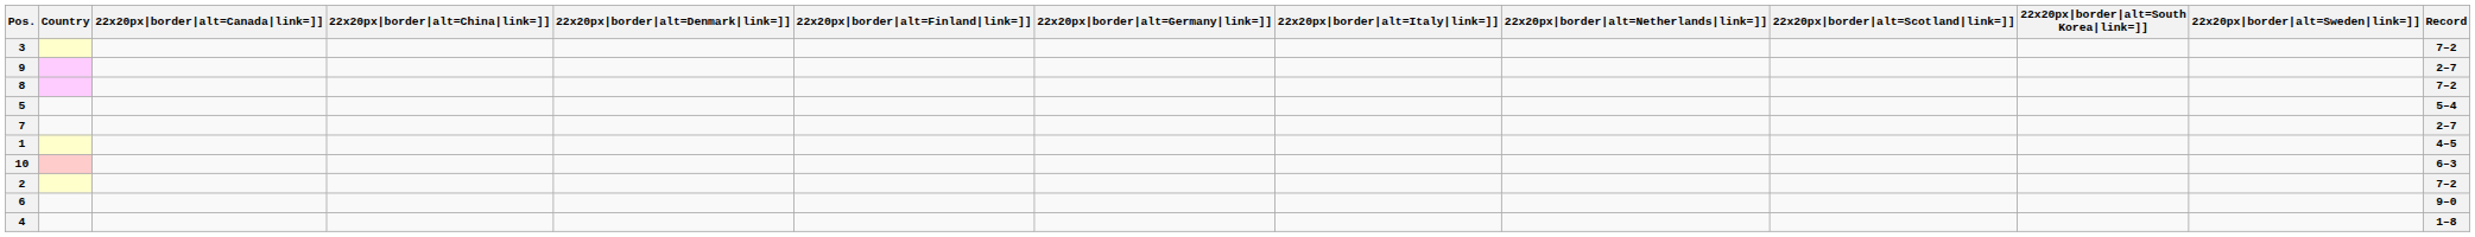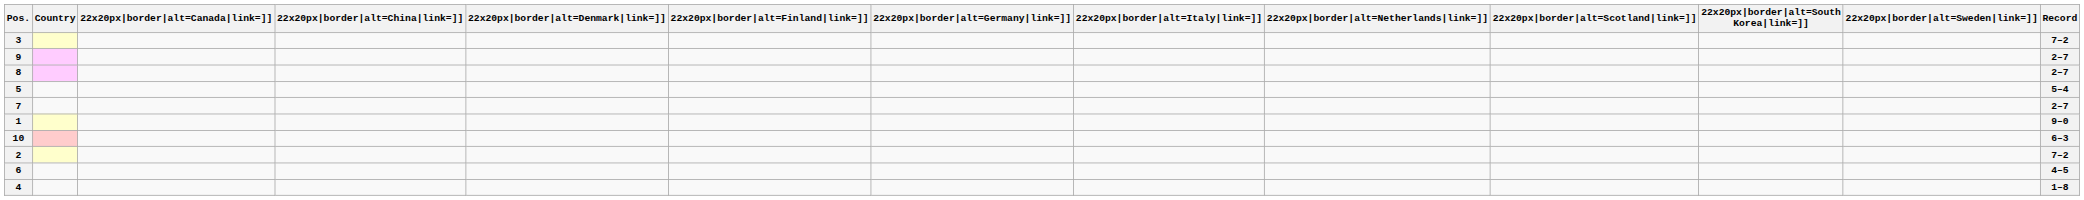 <table class="wikitable sortable nowrap" style="text-align:center; font-size:0.9em">
 <tr>
 <th>Pos.</th>
 <th>Country</th>
 <th [[Image:>22x20px|border|alt=Canada|link=]]</th>
 <th [[Image:>22x20px|border|alt=China|link=]]</th>
 <th [[Image:>22x20px|border|alt=Denmark|link=]]</th>
 <th [[Image:>22x20px|border|alt=Finland|link=]]</th>
 <th [[Image:>22x20px|border|alt=Germany|link=]]</th>
 <th [[Image:>22x20px|border|alt=Italy|link=]]</th>
 <th [[Image:>22x20px|border|alt=Netherlands|link=]]</th>
 <th [[Image:>22x20px|border|alt=Scotland|link=]]</th>
 <th [[Image:>22x20px|border|alt=South Korea|link=]]</th>
 <th [[Image:>22x20px|border|alt=Sweden|link=]]</th>
 <th>Record</th>
 </tr>
 <tr>
 <th>3</th>
 <td style="text-align:left; background:#ffffcc;"></td>
 <td></td>
 <td></td>
 <td></td>
 <td></td>
 <td></td>
 <td></td>
 <td></td>
 <td></td>
 <td></td>
 <td></td>
 <th>7–2</th>
 </tr>
 <tr>
 <th>9</th>
 <td style="text-align:left; background:#ffccff;"></td>
 <td></td>
 <td></td>
 <td></td>
 <td></td>
 <td></td>
 <td></td>
 <td></td>
 <td></td>
 <td></td>
 <td></td>
 <th>2–7</th>
 </tr>
 <tr>
 <th>8</th>
 <td style="text-align:left; background:#ffccff;"></td>
 <td></td>
 <td></td>
 <td></td>
 <td></td>
 <td></td>
 <td></td>
 <td></td>
 <td></td>
 <td></td>
 <td></td>
-<th>7–2</th>
+<th>2–7</th>
 </tr>
 <tr>
 <th>5</th>
 <td style="text-align:left;"></td>
 <td></td>
 <td></td>
 <td></td>
 <td></td>
 <td></td>
 <td></td>
 <td></td>
 <td></td>
 <td></td>
 <td></td>
 <th>5–4</th>
 </tr>
 <tr>
 <th>7</th>
 <td style="text-align:left;"></td>
 <td></td>
 <td></td>
 <td></td>
 <td></td>
 <td></td>
 <td></td>
 <td></td>
 <td></td>
 <td></td>
 <td></td>
 <th>2–7</th>
 </tr>
 <tr>
 <th>1</th>
 <td style="text-align:left; background:#ffffcc;"></td>
 <td></td>
 <td></td>
 <td></td>
 <td></td>
 <td></td>
 <td></td>
 <td></td>
 <td></td>
 <td></td>
 <td></td>
-<th>4–5</th>
+<th>9–0</th>
 </tr>
 <tr>
 <th>10</th>
 <td style="text-align:left; background:#ffcccc;"></td>
 <td></td>
 <td></td>
 <td></td>
 <td></td>
 <td></td>
 <td></td>
 <td></td>
 <td></td>
 <td></td>
 <td></td>
 <th>6–3</th>
 </tr>
 <tr>
 <th>2</th>
 <td style="text-align:left; background:#ffffcc;"></td>
 <td></td>
 <td></td>
 <td></td>
 <td></td>
 <td></td>
 <td></td>
 <td></td>
 <td></td>
 <td></td>
 <td></td>
 <th>7–2</th>
 </tr>
 <tr>
 <th>6</th>
 <td style="text-align:left;"></td>
 <td></td>
 <td></td>
 <td></td>
 <td></td>
 <td></td>
 <td></td>
 <td></td>
 <td></td>
 <td></td>
 <td></td>
-<th>9–0</th>
+<th>4–5</th>
 </tr>
 <tr>
 <th>4</th>
 <td style="text-align:left;"></td>
 <td></td>
 <td></td>
 <td></td>
 <td></td>
 <td></td>
 <td></td>
 <td></td>
 <td></td>
 <td></td>
 <td></td>
 <th>1–8</th>
 </tr>
 </table>
